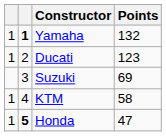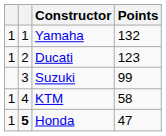 <table class="wikitable" style="font-size: 85%;">
 <tr>
 <th></th>
 <th></th>
 <th>Constructor</th>
 <th>Points</th>
 </tr>
 <tr>
 <td> 1</td>
-<td align=center><strong>1</strong></td>
+<td align=center>1</td>
 <td> <a href='#'>Yamaha</a></td>
 <td align=left>132</td>
 </tr>
 <tr>
 <td> 1</td>
 <td align=center>2</td>
 <td> <a href='#'>Ducati</a></td>
 <td align=left>123</td>
 </tr>
 <tr>
 <td></td>
 <td align=center>3</td>
 <td> <a href='#'>Suzuki</a></td>
-<td align=left>69</td>
+<td align=left>99</td>
 </tr>
 <tr>
 <td> 1</td>
 <td align=center>4</td>
 <td> <a href='#'>KTM</a></td>
 <td align=left>58</td>
 </tr>
 <tr>
 <td> 1</td>
 <td align=center><strong>5</strong></td>
 <td> <a href='#'>Honda</a></td>
 <td align=left>47</td>
 </tr>
 </table>
